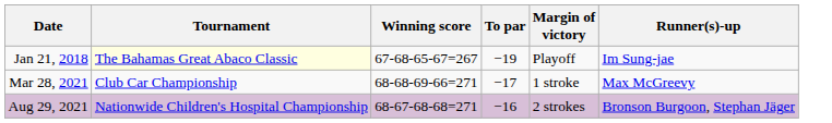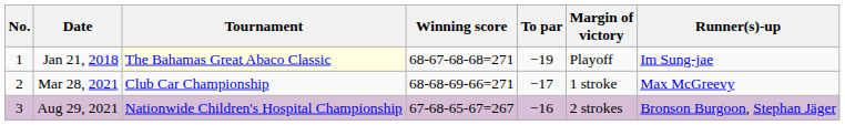 <table class="wikitable" style="font-size:95%;">
 <tr>
+<th>No.</th>
 <th>Date</th>
 <th>Tournament</th>
 <th>Winning score</th>
 <th>To par</th>
 <th>Margin of<br>victory</th>
 <th>Runner(s)-up</th>
 </tr>
 <tr>
+<td align=center>1</td>
 <td align=right>Jan 21, <a href='#'>2018</a></td>
 <td style="background: lightyellow;"><a href='#'>The Bahamas Great Abaco Classic</a></td>
-<td align=right>67-68-65-67=267</td>
+<td align=right>68-67-68-68=271</td>
 <td align=center>−19</td>
 <td>Playoff</td>
 <td> <a href='#'>Im Sung-jae</a></td>
 </tr>
 <tr>
+<td align=center>2</td>
 <td align=right>Mar 28, <a href='#'>2021</a></td>
 <td><a href='#'>Club Car Championship</a></td>
 <td align=right>68-68-69-66=271</td>
 <td align=center>−17</td>
 <td>1 stroke</td>
 <td> <a href='#'>Max McGreevy</a></td>
 </tr>
 <tr style="background:#D8BFD8;">
+<td align=center>3</td>
 <td align=right>Aug 29, 2021</td>
 <td><a href='#'>Nationwide Children's Hospital Championship</a></td>
-<td align=right>68-67-68-68=271</td>
+<td align=right>67-68-65-67=267</td>
 <td align=center>−16</td>
 <td>2 strokes</td>
 <td> <a href='#'>Bronson Burgoon</a>,  <a href='#'>Stephan Jäger</a></td>
 </tr>
 </table>
